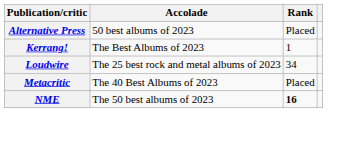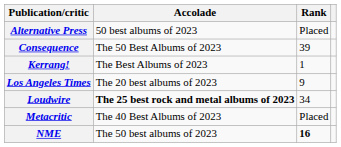 <table class="wikitable sortable plainrowheaders">
 <tr>
 <th scope="col">Publication/critic</th>
 <th scope="col">Accolade</th>
 <th scope="col">Rank</th>
 <th scope="col"></th>
 </tr>
 <tr>
 <th scope="row"><em><a href='#'>Alternative Press</a></em></th>
 <td>50 best albums of 2023</td>
 <td>Placed</td>
 <td></td>
 </tr>
 <tr>
+<th scope="row"><em><a href='#'>Consequence</a></em></th>
+<td>The 50 Best Albums of 2023</td>
+<td>39</td>
+<td></td>
+</tr>
+<tr>
 <th scope="row"><em><a href='#'>Kerrang!</a></em></th>
 <td>The Best Albums of 2023</td>
 <td>1</td>
 <td></td>
 </tr>
 <tr>
+<th scope="row"><em><a href='#'>Los Angeles Times</a></em></th>
+<td>The 20 best albums of 2023</td>
+<td>9</td>
+<td></td>
+</tr>
+<tr>
 <th scope="row"><em><a href='#'>Loudwire</a></em></th>
-<td>The 25 best rock and metal albums of 2023</td>
+<td><strong>The 25 best rock and metal albums of 2023</strong></td>
 <td>34</td>
 <td></td>
 </tr>
 <tr>
 <th scope="row"><em><a href='#'>Metacritic</a></em></th>
 <td>The 40 Best Albums of 2023</td>
 <td>Placed</td>
 <td></td>
 </tr>
 <tr>
 <th scope="row"><em><a href='#'>NME</a></em></th>
 <td>The 50 best albums of 2023</td>
 <td><strong>16</strong></td>
 <td></td>
 </tr>
 </table>
